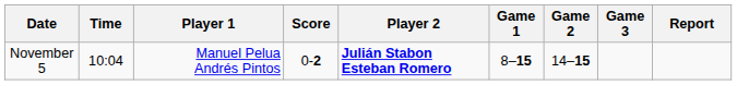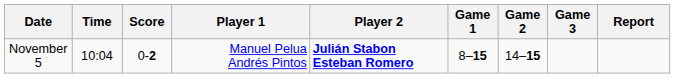 <table class="wikitable" style="font-size:90%; text-align:center">
 <tr>
 <th width="70">Date</th>
 <th width="50">Time</th>
+<th width="50">Score</th>
 <th width="150">Player 1</th>
-<th width="50">Score</th>
 <th width="150">Player 2</th>
 <th width="50">Game 1</th>
 <th width="50">Game 2</th>
 <th width="50">Game 3</th>
 <th width="75">Report</th>
 </tr>
 <tr>
 <td>November 5</td>
 <td>10:04</td>
+<td>0-<strong>2</strong></td>
 <td align="right"><a href='#'>Manuel Pelua</a> <br><a href='#'>Andrés Pintos</a> </td>
-<td>0-<strong>2</strong></td>
 <td align="left"><strong> <a href='#'>Julián Stabon</a><br> <a href='#'>Esteban Romero</a></strong></td>
 <td>8–<strong>15</strong></td>
 <td>14–<strong>15</strong></td>
 <td></td>
 <td></td>
 </tr>
 </table>
